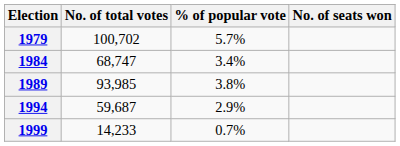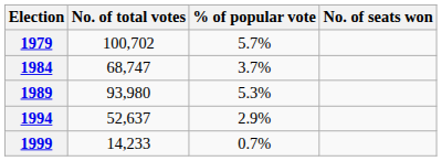 <table class="wikitable" style="text-align:center">
 <tr>
 <th>Election</th>
 <th>No. of total votes</th>
 <th>% of popular vote</th>
 <th>No. of seats won</th>
 </tr>
 <tr>
 <th><a href='#'>1979</a></th>
 <td>100,702</td>
 <td>5.7%</td>
 <td></td>
 </tr>
 <tr>
 <th><a href='#'>1984</a></th>
 <td>68,747</td>
-<td>3.4%</td>
+<td>3.7%</td>
 <td></td>
 </tr>
 <tr>
 <th><a href='#'>1989</a></th>
-<td>93,985</td>
-<td>3.8%</td>
+<td>93,980</td>
+<td>5.3%</td>
 <td></td>
 </tr>
 <tr>
 <th><a href='#'>1994</a></th>
-<td>59,687</td>
+<td>52,637</td>
 <td>2.9%</td>
 <td></td>
 </tr>
 <tr>
 <th><a href='#'>1999</a></th>
 <td>14,233</td>
 <td>0.7%</td>
 <td></td>
 </tr>
 </table>
